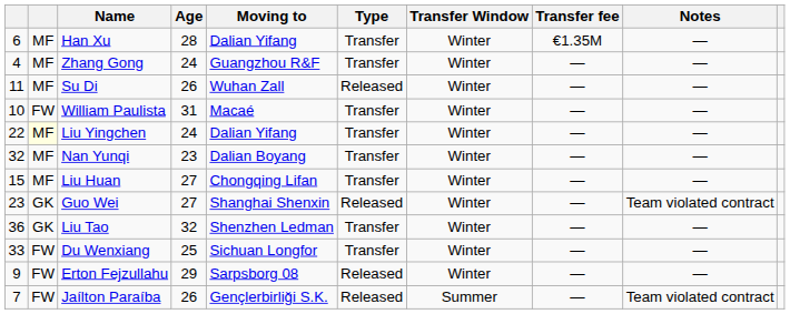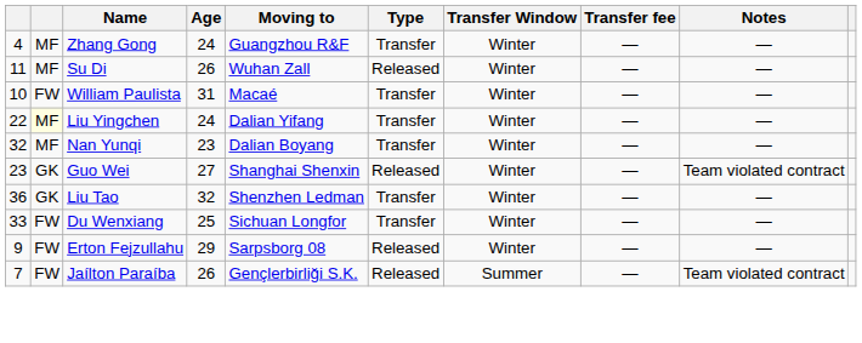 <table class="wikitable" style="text-align: center ">
 <tr>
 <th></th>
 <th></th>
 <th>Name</th>
 <th>Age</th>
 <th>Moving to</th>
 <th>Type</th>
 <th>Transfer Window</th>
 <th>Transfer fee</th>
 <th>Notes</th>
 <th></th>
-</tr>
-<tr>
-<td>6</td>
-<td>MF</td>
-<td align= left> <a href='#'>Han Xu</a></td>
-<td>28</td>
-<td align= left> <a href='#'>Dalian Yifang</a></td>
-<td>Transfer</td>
-<td>Winter</td>
-<td>€1.35M</td>
-<td>—</td>
-<td></td>
 </tr>
 <tr>
 <td>4</td>
 <td>MF</td>
 <td align= left> <a href='#'>Zhang Gong</a></td>
 <td>24</td>
 <td align= left> <a href='#'>Guangzhou R&F</a></td>
 <td>Transfer</td>
 <td>Winter</td>
 <td>—</td>
 <td>—</td>
 <td></td>
 </tr>
 <tr>
 <td>11</td>
 <td>MF</td>
 <td align= left> <a href='#'>Su Di</a></td>
 <td>26</td>
 <td align= left> <a href='#'>Wuhan Zall</a></td>
 <td>Released</td>
 <td>Winter</td>
 <td>—</td>
 <td>—</td>
 <td></td>
 </tr>
 <tr>
 <td>10</td>
 <td>FW</td>
 <td align= left> <a href='#'>William Paulista</a></td>
 <td>31</td>
 <td align= left> <a href='#'>Macaé</a></td>
 <td>Transfer</td>
 <td>Winter</td>
 <td>—</td>
 <td>—</td>
 <td></td>
 </tr>
 <tr>
 <td>22</td>
 <td style="background: lightyellow;">MF</td>
 <td align= left> <a href='#'>Liu Yingchen</a></td>
 <td>24</td>
 <td align= left> <a href='#'>Dalian Yifang</a></td>
 <td>Transfer</td>
 <td>Winter</td>
 <td>—</td>
 <td>—</td>
 <td></td>
 </tr>
 <tr>
 <td>32</td>
 <td>MF</td>
 <td align= left> <a href='#'>Nan Yunqi</a></td>
 <td>23</td>
 <td align= left> <a href='#'>Dalian Boyang</a></td>
-<td>Transfer</td>
-<td>Winter</td>
-<td>—</td>
-<td>—</td>
-<td></td>
-</tr>
-<tr>
-<td>15</td>
-<td>MF</td>
-<td align= left> <a href='#'>Liu Huan</a></td>
-<td>27</td>
-<td align= left> <a href='#'>Chongqing Lifan</a></td>
 <td>Transfer</td>
 <td>Winter</td>
 <td>—</td>
 <td>—</td>
 <td></td>
 </tr>
 <tr>
 <td>23</td>
 <td>GK</td>
 <td align= left> <a href='#'>Guo Wei</a></td>
 <td>27</td>
 <td align= left> <a href='#'>Shanghai Shenxin</a></td>
 <td>Released</td>
 <td>Winter</td>
 <td>—</td>
 <td>Team violated contract</td>
 <td></td>
 </tr>
 <tr>
 <td>36</td>
 <td>GK</td>
 <td align= left> <a href='#'>Liu Tao</a></td>
 <td>32</td>
 <td align= left> <a href='#'>Shenzhen Ledman</a></td>
 <td>Transfer</td>
 <td>Winter</td>
 <td>—</td>
 <td>—</td>
 <td></td>
 </tr>
 <tr>
 <td>33</td>
 <td>FW</td>
 <td align= left> <a href='#'>Du Wenxiang</a></td>
 <td>25</td>
 <td align= left> <a href='#'>Sichuan Longfor</a></td>
 <td>Transfer</td>
 <td>Winter</td>
 <td>—</td>
 <td>—</td>
 <td></td>
 </tr>
 <tr>
 <td>9</td>
 <td>FW</td>
 <td align= left> <a href='#'>Erton Fejzullahu</a></td>
 <td>29</td>
 <td align= left> <a href='#'>Sarpsborg 08</a></td>
 <td>Released</td>
 <td>Winter</td>
 <td>—</td>
 <td>—</td>
 <td></td>
 </tr>
 <tr>
 <td>7</td>
 <td>FW</td>
 <td align= left> <a href='#'>Jaílton Paraíba</a></td>
 <td>26</td>
 <td align= left> <a href='#'>Gençlerbirliği S.K.</a></td>
 <td>Released</td>
 <td>Summer</td>
 <td>—</td>
 <td>Team violated contract</td>
 <td></td>
 </tr>
 </table>
